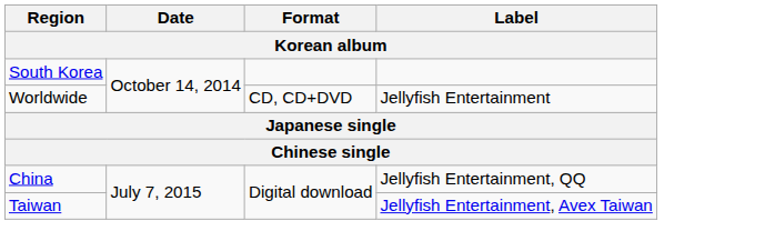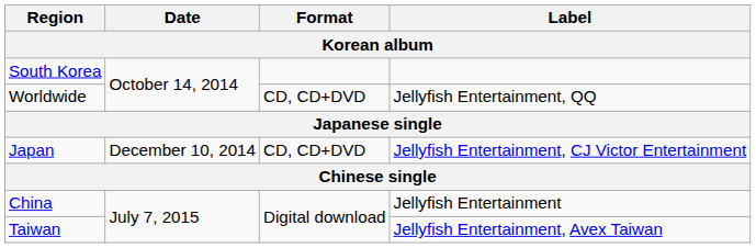 <table class = "wikitable">
 <tr>
 <th>Region</th>
 <th>Date</th>
 <th>Format</th>
 <th>Label</th>
 </tr>
 <tr>
 <th colspan="4">Korean album</th>
 </tr>
 <tr>
 <td><a href='#'>South Korea</a></td>
 <td rowspan=2>October 14, 2014</td>
 <td></td>
 <td></td>
 </tr>
 <tr>
 <td>Worldwide</td>
 <td rowspan="1">CD, CD+DVD</td>
-<td>Jellyfish Entertainment</td>
+<td rowspan="1">Jellyfish Entertainment, QQ</td>
 </tr>
 <tr>
 <th colspan="4">Japanese single</th>
+</tr>
+<tr>
+<td rowspan="1"><a href='#'>Japan</a></td>
+<td rowspan="1">December 10, 2014</td>
+<td rowspan="1">CD, CD+DVD</td>
+<td rowspan="1"><a href='#'>Jellyfish Entertainment</a>,  <a href='#'>CJ Victor Entertainment</a></td>
 </tr>
 <tr>
 <th colspan="4">Chinese single</th>
 </tr>
 <tr>
 <td rowspan="1"><a href='#'>China</a></td>
 <td rowspan="2">July 7, 2015</td>
 <td rowspan="2">Digital download</td>
-<td rowspan="1">Jellyfish Entertainment, QQ</td>
+<td>Jellyfish Entertainment</td>
 </tr>
 <tr>
 <td rowspan="1"><a href='#'>Taiwan</a></td>
 <td rowspan="1"><a href='#'>Jellyfish Entertainment</a>, <a href='#'>Avex Taiwan</a></td>
 </tr>
 </table>
